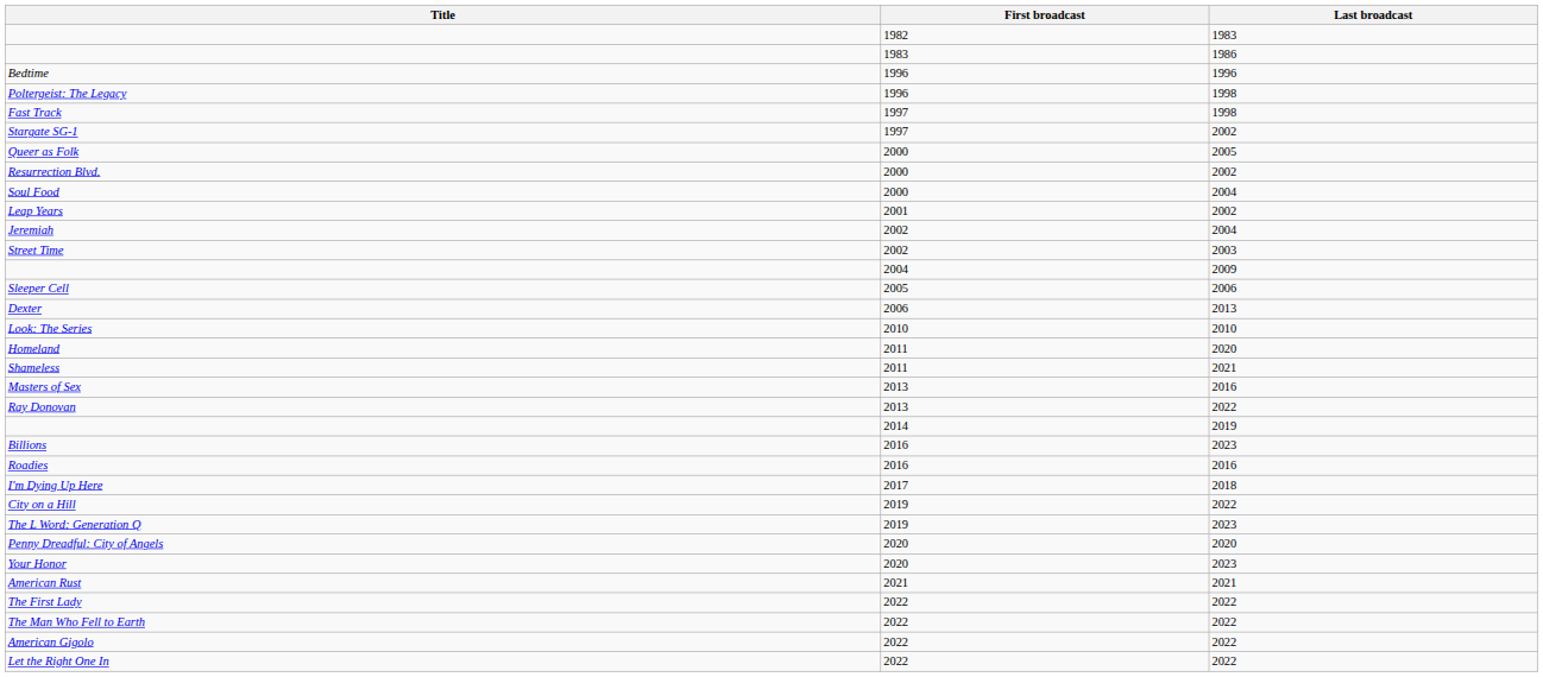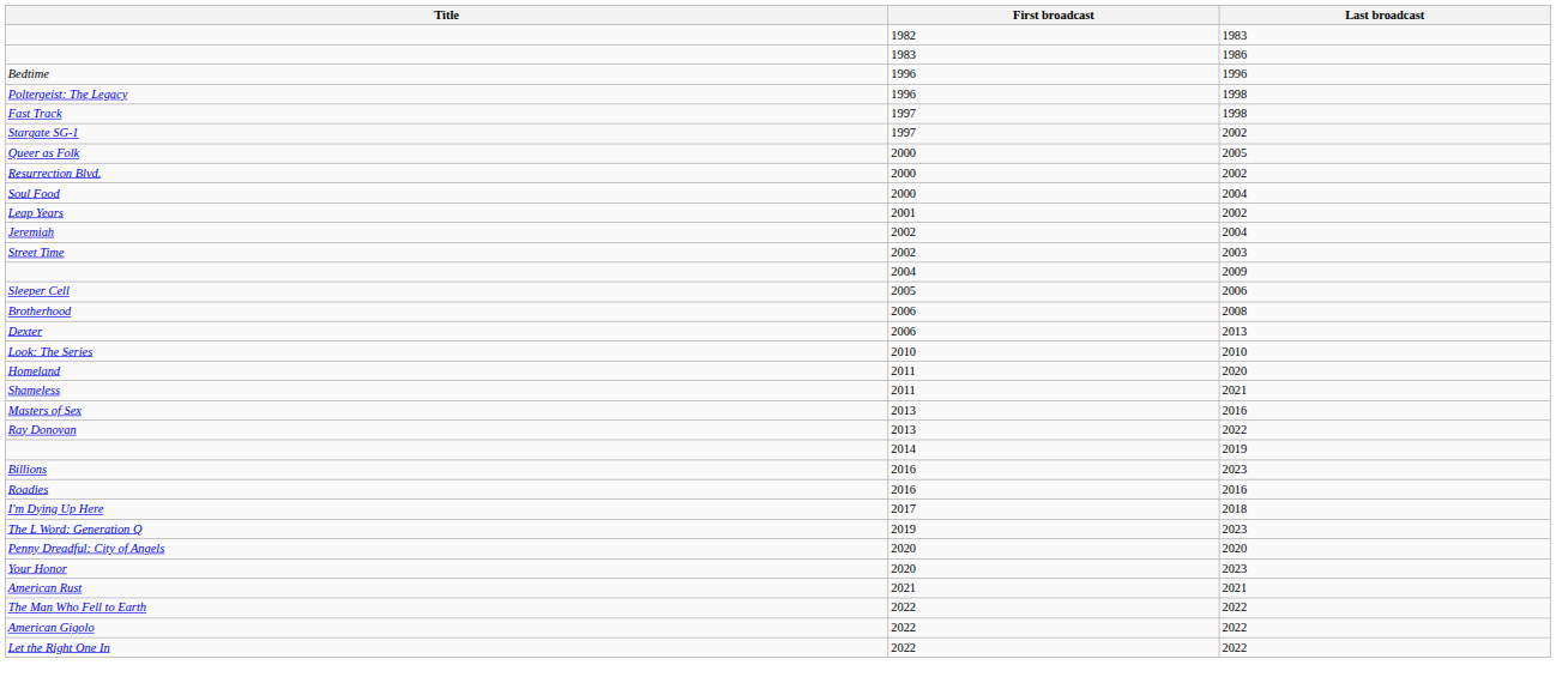 <table class="wikitable sortable" style="width:100%;">
 <tr>
 <th style="width:40%;">Title</th>
 <th style="width:15%;">First broadcast</th>
 <th style="width:15%;">Last broadcast</th>
 </tr>
 <tr>
 <td></td>
 <td>1982</td>
 <td>1983</td>
 </tr>
 <tr>
 <td></td>
 <td>1983</td>
 <td>1986</td>
 </tr>
 <tr>
 <td><em>Bedtime</em></td>
 <td>1996</td>
 <td>1996</td>
 </tr>
 <tr>
 <td><em><a href='#'>Poltergeist: The Legacy</a></em></td>
 <td>1996</td>
 <td>1998</td>
 </tr>
 <tr>
 <td><em><a href='#'>Fast Track</a></em></td>
 <td>1997</td>
 <td>1998</td>
 </tr>
 <tr>
 <td><em><a href='#'>Stargate SG-1</a></em></td>
 <td>1997</td>
 <td>2002</td>
 </tr>
 <tr>
 <td><em><a href='#'>Queer as Folk</a></em></td>
 <td>2000</td>
 <td>2005</td>
 </tr>
 <tr>
 <td><em><a href='#'>Resurrection Blvd.</a></em></td>
 <td>2000</td>
 <td>2002</td>
 </tr>
 <tr>
 <td><em><a href='#'>Soul Food</a></em></td>
 <td>2000</td>
 <td>2004</td>
 </tr>
 <tr>
 <td><em><a href='#'>Leap Years</a></em></td>
 <td>2001</td>
 <td>2002</td>
 </tr>
 <tr>
 <td><em><a href='#'>Jeremiah</a></em></td>
 <td>2002</td>
 <td>2004</td>
 </tr>
 <tr>
 <td><em><a href='#'>Street Time</a></em></td>
 <td>2002</td>
 <td>2003</td>
 </tr>
 <tr>
 <td></td>
 <td>2004</td>
 <td>2009</td>
 </tr>
 <tr>
 <td><em><a href='#'>Sleeper Cell</a></em></td>
 <td>2005</td>
 <td>2006</td>
 </tr>
 <tr>
+<td><em><a href='#'>Brotherhood</a></em></td>
+<td>2006</td>
+<td>2008</td>
+</tr>
+<tr>
 <td><em><a href='#'>Dexter</a></em></td>
 <td>2006</td>
 <td>2013</td>
 </tr>
 <tr>
 <td><em><a href='#'>Look: The Series</a></em></td>
 <td>2010</td>
 <td>2010</td>
 </tr>
 <tr>
 <td><em><a href='#'>Homeland</a></em></td>
 <td>2011</td>
 <td>2020</td>
 </tr>
 <tr>
 <td><em><a href='#'>Shameless</a></em></td>
 <td>2011</td>
 <td>2021</td>
 </tr>
 <tr>
 <td><em><a href='#'>Masters of Sex</a></em></td>
 <td>2013</td>
 <td>2016</td>
 </tr>
 <tr>
 <td><em><a href='#'>Ray Donovan</a></em></td>
 <td>2013</td>
 <td>2022</td>
 </tr>
 <tr>
 <td></td>
 <td>2014</td>
 <td>2019</td>
 </tr>
 <tr>
 <td><em><a href='#'>Billions</a></em></td>
 <td>2016</td>
 <td>2023</td>
 </tr>
 <tr>
 <td><em><a href='#'>Roadies</a></em></td>
 <td>2016</td>
 <td>2016</td>
 </tr>
 <tr>
 <td><em><a href='#'>I'm Dying Up Here</a></em></td>
 <td>2017</td>
 <td>2018</td>
 </tr>
 <tr>
-<td><em><a href='#'>City on a Hill</a></em></td>
-<td>2019</td>
-<td>2022</td>
-</tr>
-<tr>
 <td><em><a href='#'>The L Word: Generation Q</a></em></td>
 <td>2019</td>
 <td>2023</td>
 </tr>
 <tr>
 <td><em><a href='#'>Penny Dreadful: City of Angels</a></em></td>
 <td>2020</td>
 <td>2020</td>
 </tr>
 <tr>
 <td><em><a href='#'>Your Honor</a></em></td>
 <td>2020</td>
 <td>2023</td>
 </tr>
 <tr>
 <td><em><a href='#'>American Rust</a></em></td>
 <td>2021</td>
 <td>2021</td>
 </tr>
 <tr>
-<td><em><a href='#'>The First Lady</a></em></td>
-<td>2022</td>
-<td>2022</td>
-</tr>
-<tr>
 <td><em><a href='#'>The Man Who Fell to Earth</a></em></td>
 <td>2022</td>
 <td>2022</td>
 </tr>
 <tr>
 <td><em><a href='#'>American Gigolo</a></em></td>
 <td>2022</td>
 <td>2022</td>
 </tr>
 <tr>
 <td><em><a href='#'>Let the Right One In</a></em></td>
 <td>2022</td>
 <td>2022</td>
 </tr>
 </table>
